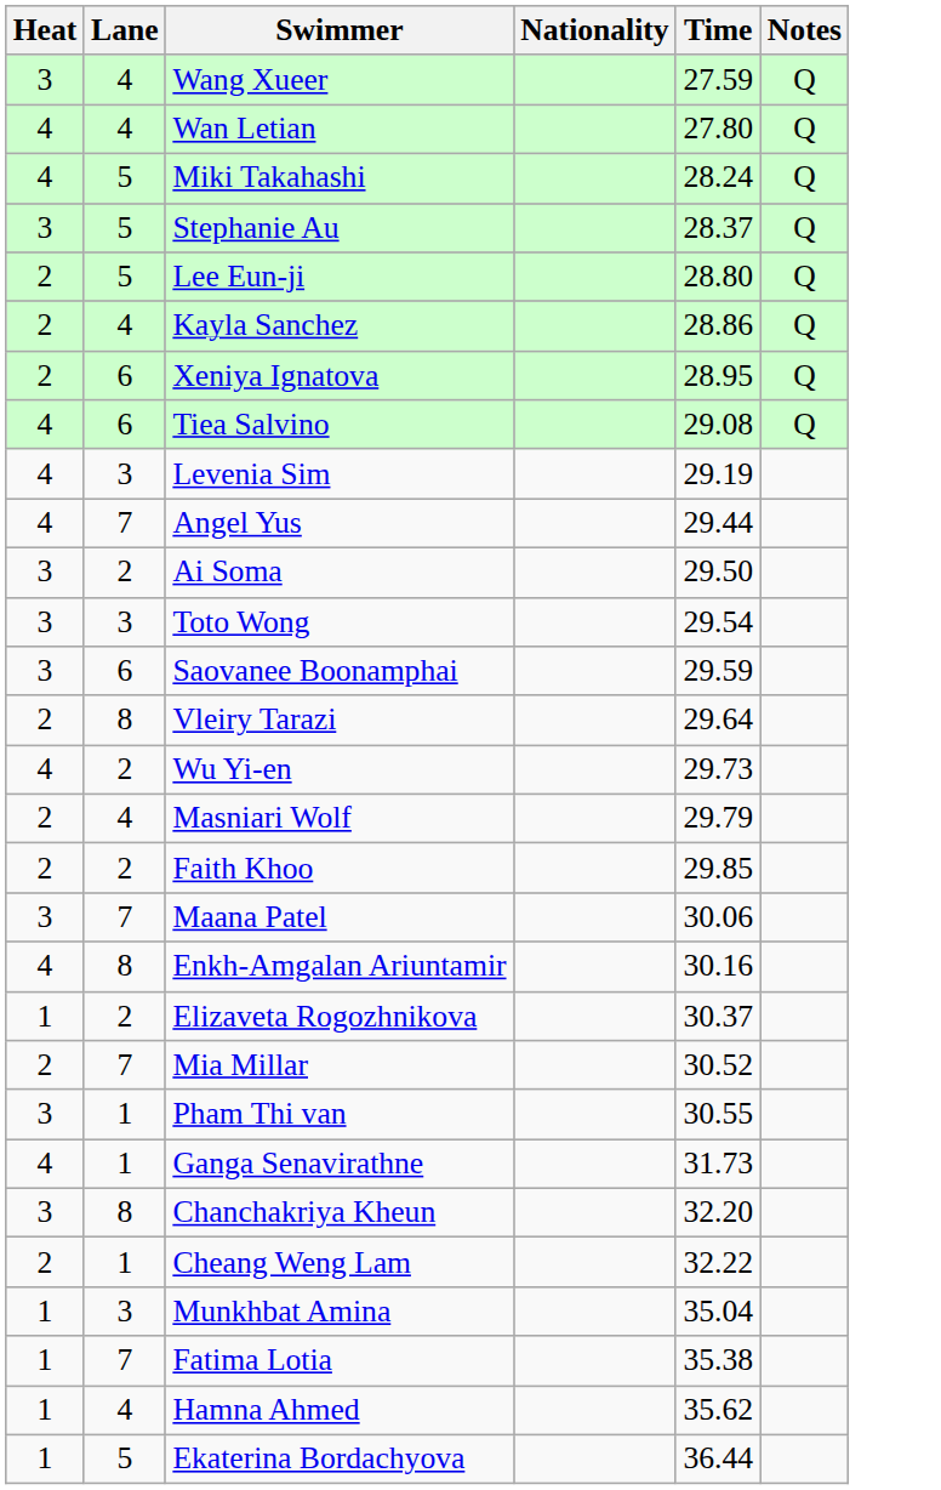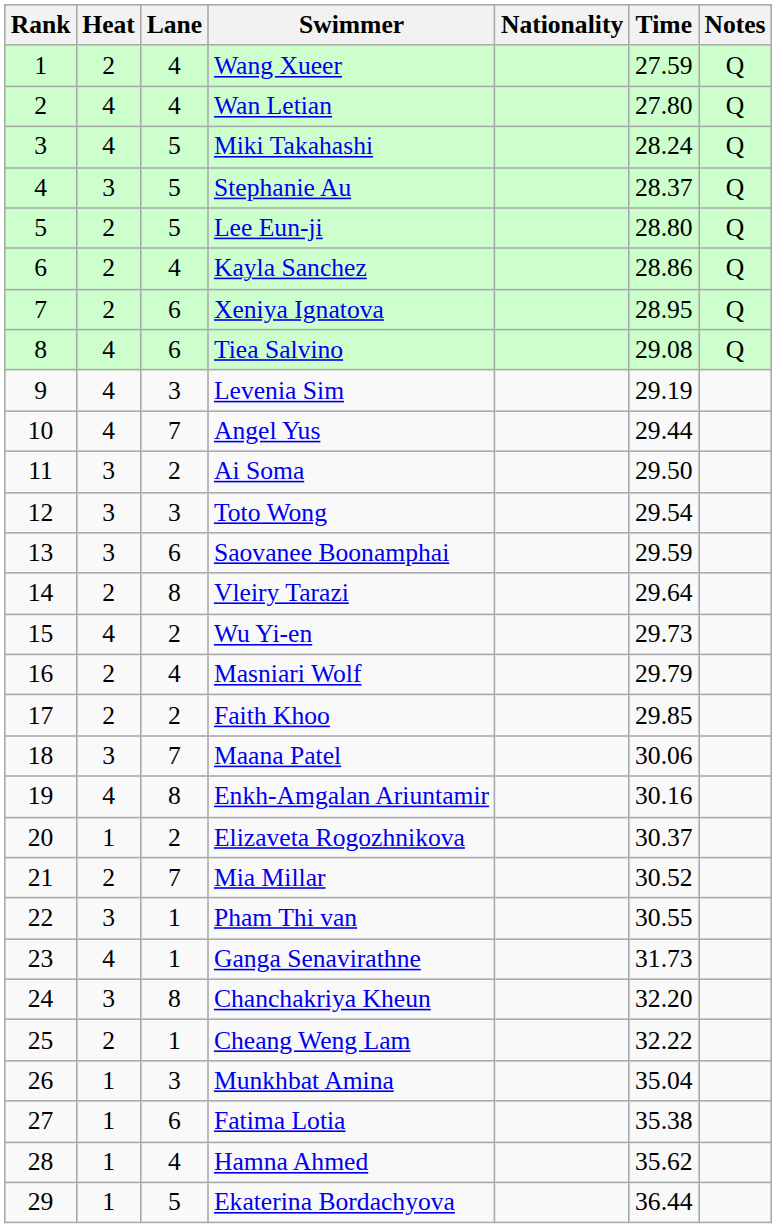 <table class="wikitable" style="text-align:center">
 <tr>
+<th>Rank</th>
 <th>Heat</th>
 <th>Lane</th>
 <th>Swimmer</th>
 <th>Nationality</th>
 <th>Time</th>
 <th>Notes</th>
 </tr>
 <tr bgcolor=#ccffcc>
-<td>3</td>
+<td>1</td>
+<td>2</td>
 <td>4</td>
 <td align=left><a href='#'>Wang Xueer</a></td>
 <td align=left></td>
 <td>27.59</td>
 <td>Q</td>
 </tr>
 <tr bgcolor=#ccffcc>
+<td>2</td>
 <td>4</td>
 <td>4</td>
 <td align=left><a href='#'>Wan Letian</a></td>
 <td align=left></td>
 <td>27.80</td>
 <td>Q</td>
 </tr>
 <tr bgcolor=#ccffcc>
+<td>3</td>
 <td>4</td>
 <td>5</td>
 <td align=left><a href='#'>Miki Takahashi</a></td>
 <td align=left></td>
 <td>28.24</td>
 <td>Q</td>
 </tr>
 <tr bgcolor=#ccffcc>
+<td>4</td>
 <td>3</td>
 <td>5</td>
 <td align=left><a href='#'>Stephanie Au</a></td>
 <td align=left></td>
 <td>28.37</td>
 <td>Q</td>
 </tr>
 <tr bgcolor=#ccffcc>
+<td>5</td>
 <td>2</td>
 <td>5</td>
 <td align=left><a href='#'>Lee Eun-ji</a></td>
 <td align=left></td>
 <td>28.80</td>
 <td>Q</td>
 </tr>
 <tr bgcolor=#ccffcc>
+<td>6</td>
 <td>2</td>
 <td>4</td>
 <td align=left><a href='#'>Kayla Sanchez</a></td>
 <td align=left></td>
 <td>28.86</td>
 <td>Q</td>
 </tr>
 <tr bgcolor=#ccffcc>
+<td>7</td>
 <td>2</td>
 <td>6</td>
 <td align=left><a href='#'>Xeniya Ignatova</a></td>
 <td align=left></td>
 <td>28.95</td>
 <td>Q</td>
 </tr>
 <tr bgcolor=#ccffcc>
+<td>8</td>
 <td>4</td>
 <td>6</td>
 <td align=left><a href='#'>Tiea Salvino</a></td>
 <td align=left></td>
 <td>29.08</td>
 <td>Q</td>
 </tr>
 <tr>
+<td>9</td>
 <td>4</td>
 <td>3</td>
 <td align=left><a href='#'>Levenia Sim</a></td>
 <td align=left></td>
 <td>29.19</td>
 <td></td>
 </tr>
 <tr>
+<td>10</td>
 <td>4</td>
 <td>7</td>
 <td align=left><a href='#'>Angel Yus</a></td>
 <td align=left></td>
 <td>29.44</td>
 <td></td>
 </tr>
 <tr>
+<td>11</td>
 <td>3</td>
 <td>2</td>
 <td align=left><a href='#'>Ai Soma</a></td>
 <td align=left></td>
 <td>29.50</td>
 <td></td>
 </tr>
 <tr>
+<td>12</td>
 <td>3</td>
 <td>3</td>
 <td align=left><a href='#'>Toto Wong</a></td>
 <td align=left></td>
 <td>29.54</td>
 <td></td>
 </tr>
 <tr>
+<td>13</td>
 <td>3</td>
 <td>6</td>
 <td align=left><a href='#'>Saovanee Boonamphai</a></td>
 <td align=left></td>
 <td>29.59</td>
 <td></td>
 </tr>
 <tr>
+<td>14</td>
 <td>2</td>
 <td>8</td>
 <td align=left><a href='#'>Vleiry Tarazi</a></td>
 <td align=left></td>
 <td>29.64</td>
 <td></td>
 </tr>
 <tr>
+<td>15</td>
 <td>4</td>
 <td>2</td>
 <td align=left><a href='#'>Wu Yi-en</a></td>
 <td align=left></td>
 <td>29.73</td>
 <td></td>
 </tr>
 <tr>
+<td>16</td>
 <td>2</td>
 <td>4</td>
 <td align=left><a href='#'>Masniari Wolf</a></td>
 <td align=left></td>
 <td>29.79</td>
 <td></td>
 </tr>
 <tr>
+<td>17</td>
 <td>2</td>
 <td>2</td>
 <td align=left><a href='#'>Faith Khoo</a></td>
 <td align=left></td>
 <td>29.85</td>
 <td></td>
 </tr>
 <tr>
+<td>18</td>
 <td>3</td>
 <td>7</td>
 <td align=left><a href='#'>Maana Patel</a></td>
 <td align=left></td>
 <td>30.06</td>
 <td></td>
 </tr>
 <tr>
+<td>19</td>
 <td>4</td>
 <td>8</td>
 <td align=left><a href='#'>Enkh-Amgalan Ariuntamir</a></td>
 <td align=left></td>
 <td>30.16</td>
 <td></td>
 </tr>
 <tr>
+<td>20</td>
 <td>1</td>
 <td>2</td>
 <td align=left><a href='#'>Elizaveta Rogozhnikova</a></td>
 <td align=left></td>
 <td>30.37</td>
 <td></td>
 </tr>
 <tr>
+<td>21</td>
 <td>2</td>
 <td>7</td>
 <td align=left><a href='#'>Mia Millar</a></td>
 <td align=left></td>
 <td>30.52</td>
 <td></td>
 </tr>
 <tr>
+<td>22</td>
 <td>3</td>
 <td>1</td>
 <td align=left><a href='#'>Pham Thi van</a></td>
 <td align=left></td>
 <td>30.55</td>
 <td></td>
 </tr>
 <tr>
+<td>23</td>
 <td>4</td>
 <td>1</td>
 <td align=left><a href='#'>Ganga Senavirathne</a></td>
 <td align=left></td>
 <td>31.73</td>
 <td></td>
 </tr>
 <tr>
+<td>24</td>
 <td>3</td>
 <td>8</td>
 <td align=left><a href='#'>Chanchakriya Kheun</a></td>
 <td align=left></td>
 <td>32.20</td>
 <td></td>
 </tr>
 <tr>
+<td>25</td>
 <td>2</td>
 <td>1</td>
 <td align=left><a href='#'>Cheang Weng Lam</a></td>
 <td align=left></td>
 <td>32.22</td>
 <td></td>
 </tr>
 <tr>
+<td>26</td>
 <td>1</td>
 <td>3</td>
 <td align=left><a href='#'>Munkhbat Amina</a></td>
 <td align=left></td>
 <td>35.04</td>
 <td></td>
 </tr>
 <tr>
+<td>27</td>
 <td>1</td>
-<td>7</td>
+<td>6</td>
 <td align=left><a href='#'>Fatima Lotia</a></td>
 <td align=left></td>
 <td>35.38</td>
 <td></td>
 </tr>
 <tr>
+<td>28</td>
 <td>1</td>
 <td>4</td>
 <td align=left><a href='#'>Hamna Ahmed</a></td>
 <td align=left></td>
 <td>35.62</td>
 <td></td>
 </tr>
 <tr>
+<td>29</td>
 <td>1</td>
 <td>5</td>
 <td align=left><a href='#'>Ekaterina Bordachyova</a></td>
 <td align=left></td>
 <td>36.44</td>
 <td></td>
 </tr>
 </table>
